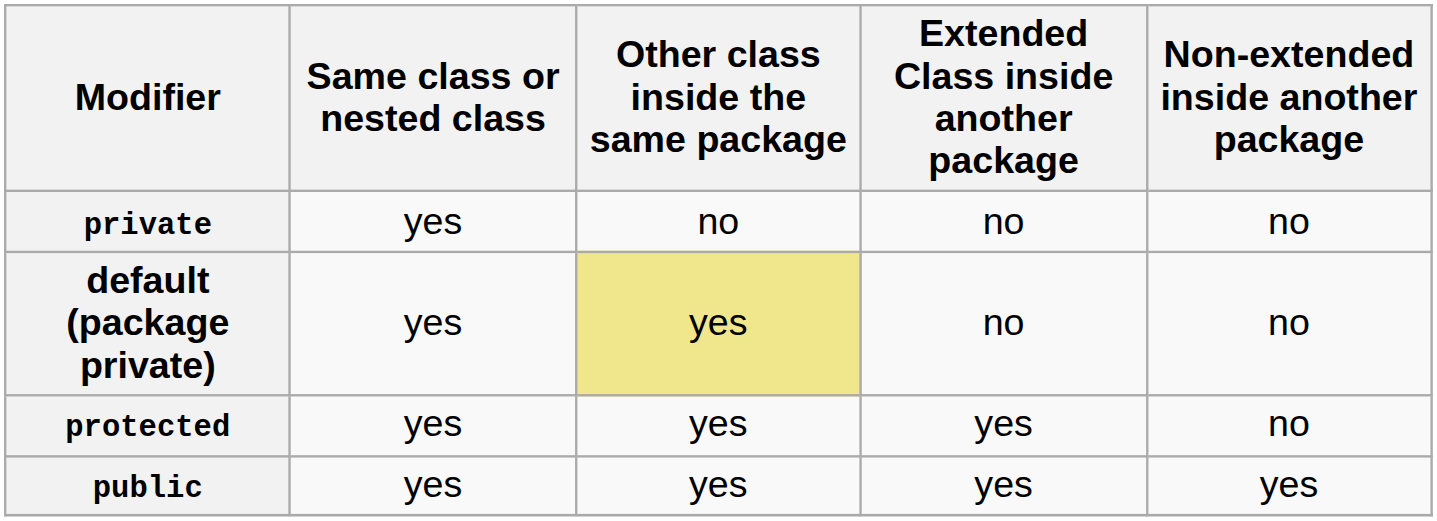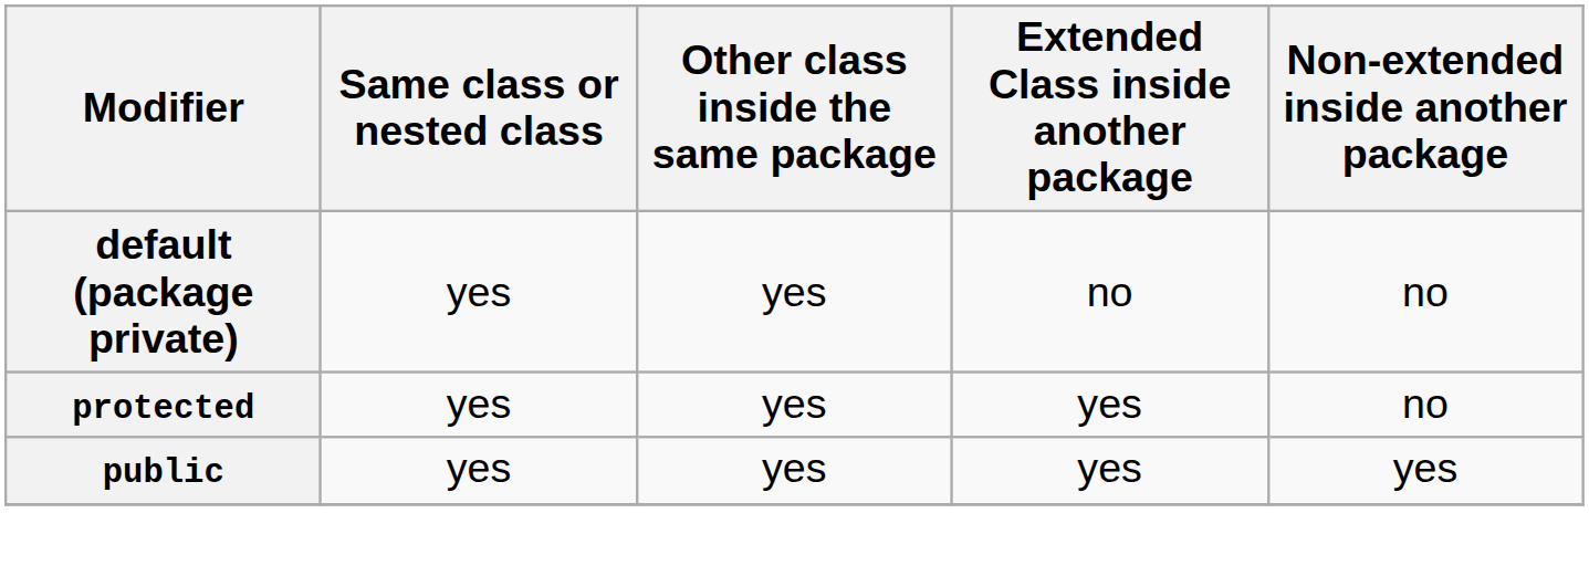 <table class="wikitable" style="text-align: center;">
 <tr>
 <th width="20%">Modifier</th>
 <th width="20%">Same class or nested class</th>
 <th width="20%">Other class inside the same package</th>
 <th width="20%">Extended Class inside another package</th>
 <th width="20%">Non-extended inside another package</th>
 </tr>
 <tr>
-<th><code>private</code></th>
-<td>yes</td>
-<td>no</td>
-<td>no</td>
-<td>no</td>
-</tr>
-<tr>
 <th>default (package private)</th>
 <td>yes</td>
-<td style="background: khaki;">yes</td>
+<td>yes</td>
 <td>no</td>
 <td>no</td>
 </tr>
 <tr>
 <th><code>protected</code></th>
 <td>yes</td>
 <td>yes</td>
 <td>yes</td>
 <td>no</td>
 </tr>
 <tr>
 <th><code>public</code></th>
 <td>yes</td>
 <td>yes</td>
 <td>yes</td>
 <td>yes</td>
 </tr>
 <tr>
 </tr>
 </table>
